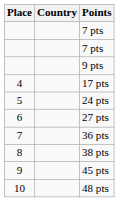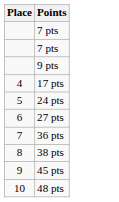 <table class=wikitable>
 <tr>
 <th>Place</th>
-<th>Country</th>
 <th>Points</th>
 </tr>
 <tr>
 <td align=center></td>
-<td></td>
 <td>7 pts</td>
 </tr>
 <tr>
 <td align=center></td>
-<td></td>
 <td>7 pts</td>
 </tr>
 <tr>
 <td align=center></td>
-<td></td>
 <td>9 pts</td>
 </tr>
 <tr>
 <td align=center>4</td>
-<td></td>
 <td>17 pts</td>
 </tr>
 <tr>
 <td align=center>5</td>
-<td></td>
 <td>24 pts</td>
 </tr>
 <tr>
 <td align=center>6</td>
-<td></td>
 <td>27 pts</td>
 </tr>
 <tr>
 <td align=center>7</td>
-<td></td>
 <td>36 pts</td>
 </tr>
 <tr>
 <td align=center>8</td>
-<td></td>
 <td>38 pts</td>
 </tr>
 <tr>
 <td align=center>9</td>
-<td></td>
 <td>45 pts</td>
 </tr>
 <tr>
 <td align=center>10</td>
-<td></td>
 <td>48 pts</td>
 </tr>
 </table>
